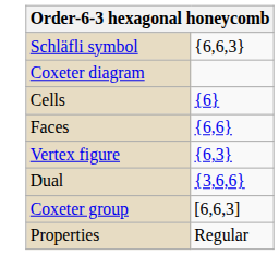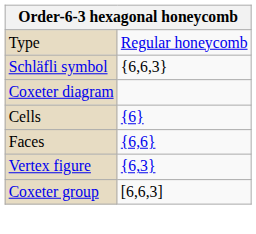 <table class="wikitable" align="right" style="margin-left:10px">
 <tr>
 <th bgcolor=#e7dcc3 colspan=2>Order-6-3 hexagonal honeycomb</th>
+</tr>
+<tr>
+<td bgcolor=#e7dcc3>Type</td>
+<td><a href='#'>Regular honeycomb</a></td>
 </tr>
 <tr>
 <td bgcolor=#e7dcc3><a href='#'>Schläfli symbol</a></td>
 <td>{6,6,3}</td>
 </tr>
 <tr>
 <td bgcolor=#e7dcc3><a href='#'>Coxeter diagram</a></td>
 <td></td>
 </tr>
 <tr>
 <td bgcolor=#e7dcc3>Cells</td>
 <td><a href='#'>{6}</a></td>
 </tr>
 <tr>
 <td bgcolor=#e7dcc3>Faces</td>
 <td><a href='#'>{6,6}</a> </td>
 </tr>
 <tr>
 <td bgcolor=#e7dcc3><a href='#'>Vertex figure</a></td>
 <td><a href='#'>{6,3}</a></td>
 </tr>
 <tr>
-<td bgcolor=#e7dcc3>Dual</td>
-<td><a href='#'>{3,6,6}</a></td>
-</tr>
-<tr>
 <td bgcolor=#e7dcc3><a href='#'>Coxeter group</a></td>
 <td>[6,6,3]</td>
 </tr>
-<tr>
-<td bgcolor=#e7dcc3>Properties</td>
-<td>Regular</td>
-</tr>
 </table>
